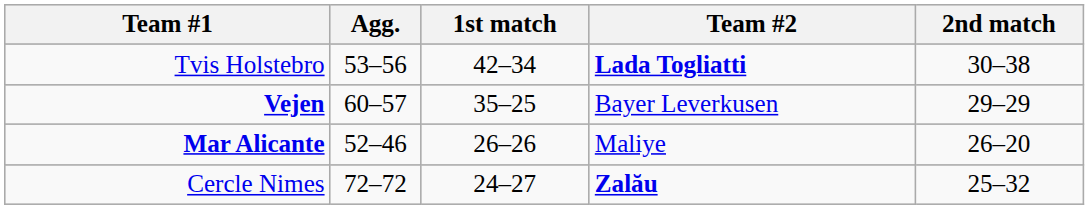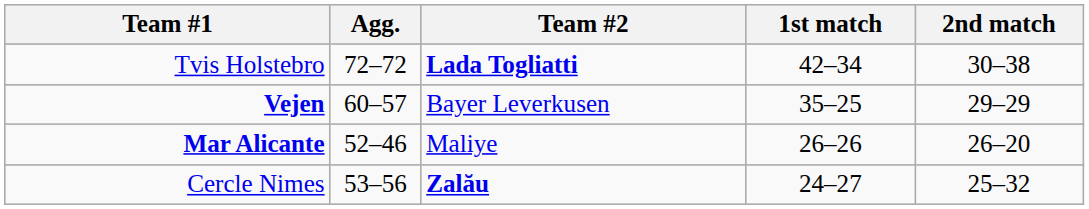 <table class=wikitable style="text-align:center">
 <tr>
 <th width=200>Team #1</th>
 <th width=50>Agg.</th>
+<th width=200>Team #2</th>
 <th width=100>1st match</th>
-<th width=200>Team #2</th>
 <th width=100>2nd match</th>
 </tr>
 <tr>
 <td align=right><a href='#'>Tvis Holstebro</a> </td>
-<td align=center>53–56</td>
+<td align=center>72–72</td>
+<td align=left> <strong><a href='#'>Lada Togliatti</a></strong></td>
 <td align=center>42–34</td>
-<td align=left> <strong><a href='#'>Lada Togliatti</a></strong></td>
 <td align=center>30–38</td>
 </tr>
 <tr>
 <td align=right><strong><a href='#'>Vejen</a></strong> </td>
 <td align=center>60–57</td>
+<td align=left> <a href='#'>Bayer Leverkusen</a></td>
 <td align=center>35–25</td>
-<td align=left> <a href='#'>Bayer Leverkusen</a></td>
 <td align=center>29–29</td>
 </tr>
 <tr>
 <td align=right><strong><a href='#'>Mar Alicante</a></strong> </td>
 <td align=center>52–46</td>
+<td align=left> <a href='#'>Maliye</a></td>
 <td align=center>26–26</td>
-<td align=left> <a href='#'>Maliye</a></td>
 <td align=center>26–20</td>
 </tr>
 <tr>
 <td align=right><a href='#'>Cercle Nimes</a> </td>
-<td align=center>72–72</td>
+<td align=center>53–56</td>
+<td align=left> <strong><a href='#'>Zalău</a></strong></td>
 <td align=center>24–27</td>
-<td align=left> <strong><a href='#'>Zalău</a></strong></td>
 <td align=center>25–32</td>
 </tr>
 </table>
